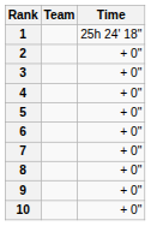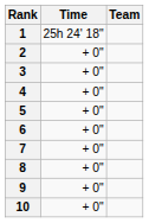 <table class="wikitable">
 <tr>
 <th scope="col">Rank</th>
+<th scope="col">Time</th>
 <th scope="col">Team</th>
-<th scope="col">Time</th>
 </tr>
 <tr>
 <th scope="row">1</th>
+<td align="right">25h 24' 18"</td>
 <td> </td>
-<td align="right">25h 24' 18"</td>
 </tr>
 <tr>
 <th scope="row">2</th>
+<td align="right">+ 0"</td>
 <td> </td>
-<td align="right">+ 0"</td>
 </tr>
 <tr>
 <th scope="row">3</th>
+<td align="right">+ 0"</td>
 <td> </td>
-<td align="right">+ 0"</td>
 </tr>
 <tr>
 <th scope="row">4</th>
+<td align="right">+ 0"</td>
 <td> </td>
-<td align="right">+ 0"</td>
 </tr>
 <tr>
 <th scope="row">5</th>
+<td align="right">+ 0"</td>
 <td> </td>
-<td align="right">+ 0"</td>
 </tr>
 <tr>
 <th scope="row">6</th>
+<td align="right">+ 0"</td>
 <td> </td>
-<td align="right">+ 0"</td>
 </tr>
 <tr>
 <th scope="row">7</th>
+<td align="right">+ 0"</td>
 <td> </td>
-<td align="right">+ 0"</td>
 </tr>
 <tr>
 <th scope="row">8</th>
+<td align="right">+ 0"</td>
 <td> </td>
-<td align="right">+ 0"</td>
 </tr>
 <tr>
 <th scope="row">9</th>
+<td align="right">+ 0"</td>
 <td> </td>
-<td align="right">+ 0"</td>
 </tr>
 <tr>
 <th scope="row">10</th>
+<td align="right">+ 0"</td>
 <td> </td>
-<td align="right">+ 0"</td>
 </tr>
 </table>
